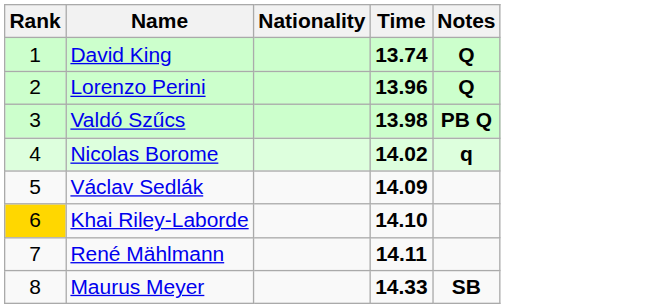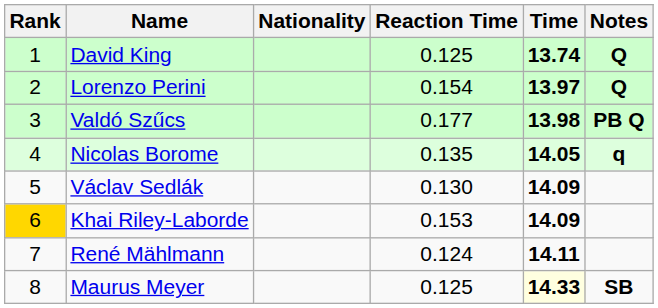 <table class="wikitable sortable" style="text-align:center">
 <tr>
 <th>Rank</th>
 <th>Name</th>
 <th>Nationality</th>
+<th>Reaction Time</th>
 <th>Time</th>
 <th>Notes</th>
 </tr>
 <tr bgcolor=ccffcc>
 <td>1</td>
 <td align=left><a href='#'>David King</a></td>
 <td align=left></td>
+<td>0.125</td>
 <td><strong>13.74</strong></td>
 <td><strong>Q</strong></td>
 </tr>
 <tr bgcolor=ccffcc>
 <td>2</td>
 <td align=left><a href='#'>Lorenzo Perini</a></td>
 <td align=left></td>
-<td><strong>13.96</strong></td>
+<td>0.154</td>
+<td><strong>13.97</strong></td>
 <td><strong>Q</strong></td>
 </tr>
 <tr bgcolor=ccffcc>
 <td>3</td>
 <td align=left><a href='#'>Valdó Szűcs</a></td>
 <td align=left></td>
+<td>0.177</td>
 <td><strong>13.98</strong></td>
 <td><strong>PB Q</strong></td>
 </tr>
 <tr bgcolor=ddffdd>
 <td>4</td>
 <td align=left><a href='#'>Nicolas Borome</a></td>
 <td align=left></td>
-<td><strong>14.02</strong></td>
+<td>0.135</td>
+<td><strong>14.05</strong></td>
 <td><strong>q</strong></td>
 </tr>
 <tr>
 <td>5</td>
 <td align=left><a href='#'>Václav Sedlák</a></td>
 <td align=left></td>
+<td>0.130</td>
 <td><strong>14.09</strong></td>
 <td></td>
 </tr>
 <tr>
 <td style="background: gold;">6</td>
 <td align=left><a href='#'>Khai Riley-Laborde</a></td>
 <td align=left></td>
-<td><strong>14.10</strong></td>
+<td>0.153</td>
+<td><strong>14.09</strong></td>
 <td></td>
 </tr>
 <tr>
 <td>7</td>
 <td align=left><a href='#'>René Mählmann</a></td>
 <td align=left></td>
+<td>0.124</td>
 <td><strong>14.11</strong></td>
 <td></td>
 </tr>
 <tr>
 <td>8</td>
 <td align=left><a href='#'>Maurus Meyer</a></td>
 <td align=left></td>
-<td><strong>14.33</strong></td>
+<td>0.125</td>
+<td style="background: lightyellow;"><strong>14.33</strong></td>
 <td><strong>SB</strong></td>
 </tr>
 </table>
